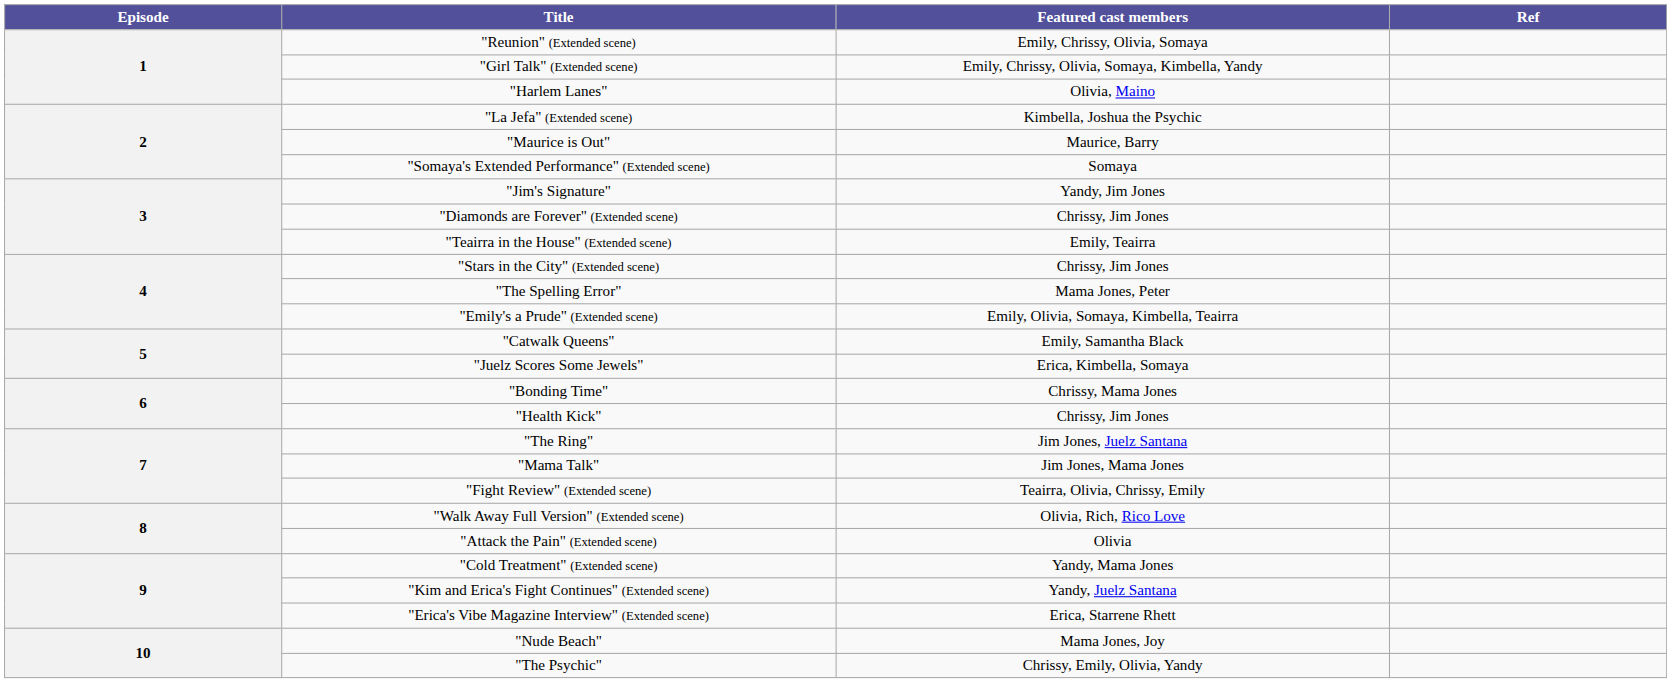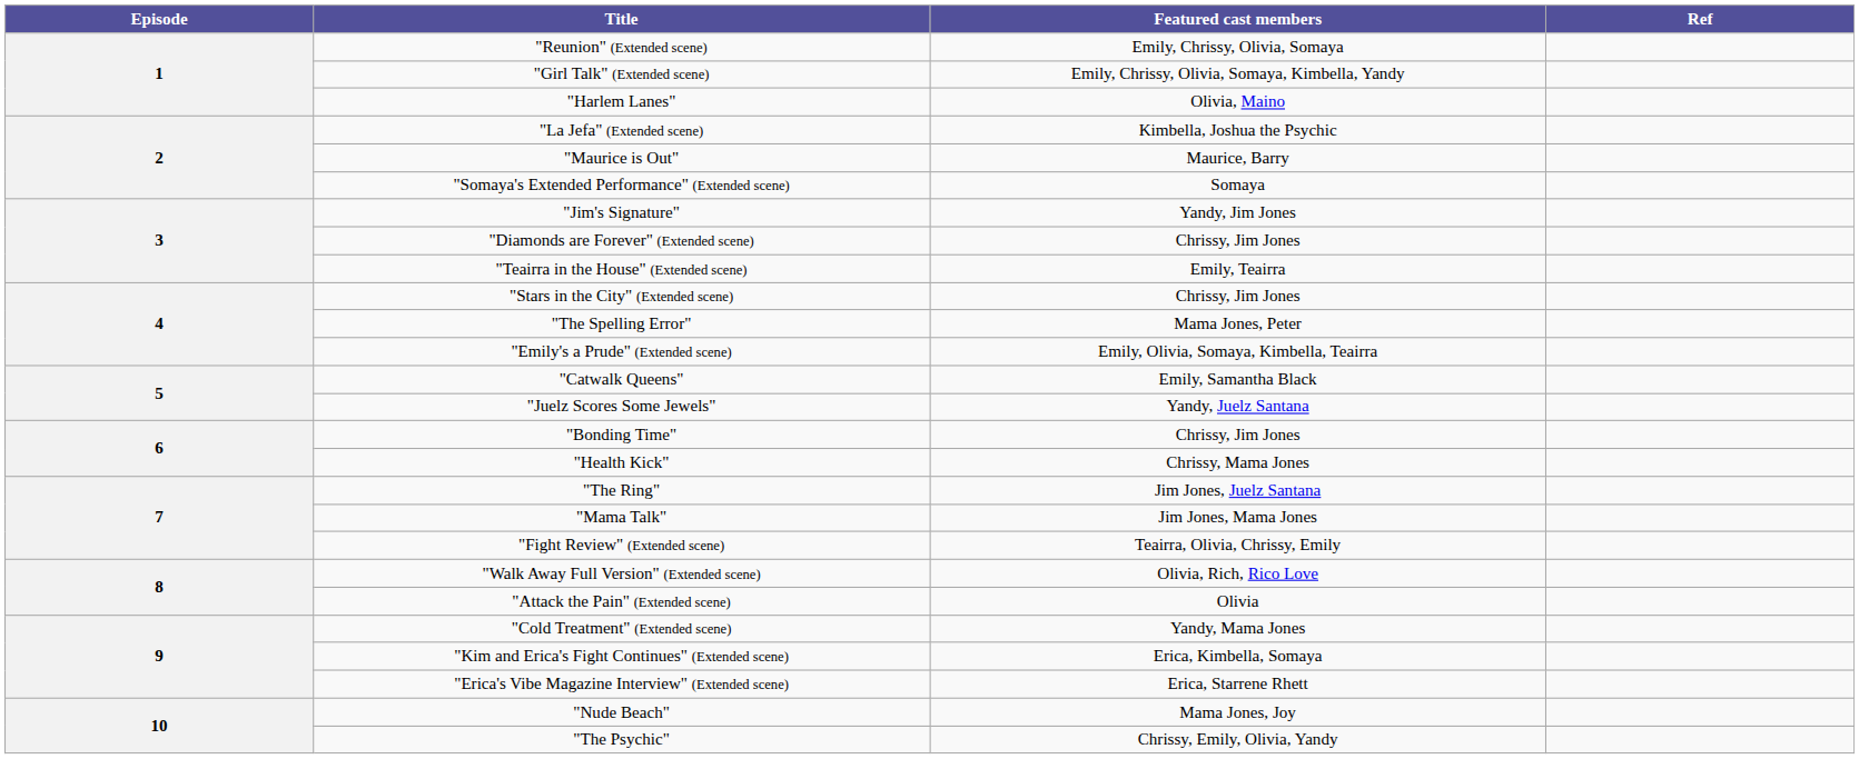 <table class="wikitable sortable" style="margin:1em auto; font-size:90%; text-align: center">
 <tr>
 <th scope="col"  style="background:#52509a; color:#fff; width:5%;">Episode</th>
 <th scope="col"  style="background:#52509a; color:#fff; width:10%;">Title</th>
 <th scope="col"  style="background:#52509a; color:#fff; width:10%;">Featured cast members</th>
 <th scope="col"  style="background:#52509a; color:#fff; width:5%;">Ref</th>
 </tr>
 <tr>
 <th scope="row" rowspan="3">1</th>
 <td>"Reunion" <small>(Extended scene)</small></td>
 <td>Emily, Chrissy, Olivia, Somaya</td>
 <td style="text-align:center;"></td>
 </tr>
 <tr>
 <td>"Girl Talk" <small>(Extended scene)</small></td>
 <td>Emily, Chrissy, Olivia, Somaya, Kimbella, Yandy</td>
 <td style="text-align:center;"></td>
 </tr>
 <tr>
 <td>"Harlem Lanes"</td>
 <td>Olivia, <a href='#'>Maino</a></td>
 <td style="text-align:center;"></td>
 </tr>
 <tr>
 <th scope="row" rowspan="3">2</th>
 <td>"La Jefa" <small>(Extended scene)</small></td>
 <td>Kimbella, Joshua the Psychic</td>
 <td style="text-align:center;"></td>
 </tr>
 <tr>
 <td>"Maurice is Out"</td>
 <td>Maurice, Barry</td>
 <td style="text-align:center;"></td>
 </tr>
 <tr>
 <td>"Somaya's Extended Performance" <small>(Extended scene)</small></td>
 <td>Somaya</td>
 <td style="text-align:center;"></td>
 </tr>
 <tr>
 <th scope="row" rowspan="3">3</th>
 <td>"Jim's Signature"</td>
 <td>Yandy, Jim Jones</td>
 <td style="text-align:center;"></td>
 </tr>
 <tr>
 <td>"Diamonds are Forever" <small>(Extended scene)</small></td>
 <td>Chrissy, Jim Jones</td>
 <td style="text-align:center;"></td>
 </tr>
 <tr>
 <td>"Teairra in the House" <small>(Extended scene)</small></td>
 <td>Emily, Teairra</td>
 <td style="text-align:center;"></td>
 </tr>
 <tr>
 <th scope="row" rowspan="3">4</th>
 <td>"Stars in the City" <small>(Extended scene)</small></td>
 <td>Chrissy, Jim Jones</td>
 <td style="text-align:center;"></td>
 </tr>
 <tr>
 <td>"The Spelling Error"</td>
 <td>Mama Jones, Peter</td>
 <td style="text-align:center;"></td>
 </tr>
 <tr>
 <td>"Emily's a Prude"  <small>(Extended scene)</small></td>
 <td>Emily, Olivia, Somaya, Kimbella, Teairra</td>
 <td style="text-align:center;"></td>
 </tr>
 <tr>
 <th scope="row" rowspan="2">5</th>
 <td>"Catwalk Queens"</td>
 <td>Emily, Samantha Black</td>
 <td style="text-align:center;"></td>
 </tr>
 <tr>
 <td>"Juelz Scores Some Jewels"</td>
-<td>Erica, Kimbella, Somaya</td>
+<td>Yandy, <a href='#'>Juelz Santana</a></td>
 <td style="text-align:center;"></td>
 </tr>
 <tr>
 <th scope="row" rowspan="2">6</th>
 <td>"Bonding Time"</td>
-<td>Chrissy, Mama Jones</td>
+<td>Chrissy, Jim Jones</td>
 <td style="text-align:center;"></td>
 </tr>
 <tr>
 <td>"Health Kick"</td>
-<td>Chrissy, Jim Jones</td>
+<td>Chrissy, Mama Jones</td>
 <td style="text-align:center;"></td>
 </tr>
 <tr>
 <th scope="row" rowspan="3">7</th>
 <td>"The Ring"</td>
 <td>Jim Jones, <a href='#'>Juelz Santana</a></td>
 <td style="text-align:center;"></td>
 </tr>
 <tr>
 <td>"Mama Talk"</td>
 <td>Jim Jones, Mama Jones</td>
 <td style="text-align:center;"></td>
 </tr>
 <tr>
 <td>"Fight Review" <small>(Extended scene)</small></td>
 <td>Teairra, Olivia, Chrissy, Emily</td>
 <td style="text-align:center;"></td>
 </tr>
 <tr>
 <th scope="row" rowspan="2">8</th>
 <td>"Walk Away Full Version" <small>(Extended scene)</small></td>
 <td>Olivia, Rich, <a href='#'>Rico Love</a></td>
 <td style="text-align:center;"></td>
 </tr>
 <tr>
 <td>"Attack the Pain" <small>(Extended scene)</small></td>
 <td>Olivia</td>
 <td style="text-align:center;"></td>
 </tr>
 <tr>
 <th scope="row" rowspan="3">9</th>
 <td>"Cold Treatment" <small>(Extended scene)</small></td>
 <td>Yandy, Mama Jones</td>
 <td style="text-align:center;"></td>
 </tr>
 <tr>
 <td>"Kim and Erica's Fight Continues" <small>(Extended scene)</small></td>
-<td>Yandy, <a href='#'>Juelz Santana</a></td>
+<td>Erica, Kimbella, Somaya</td>
 <td style="text-align:center;"></td>
 </tr>
 <tr>
 <td>"Erica's Vibe Magazine Interview" <small>(Extended scene)</small></td>
 <td>Erica, Starrene Rhett</td>
 <td style="text-align:center;"></td>
 </tr>
 <tr>
 <th scope="row" rowspan="2">10</th>
 <td>"Nude Beach"</td>
 <td>Mama Jones, Joy</td>
 <td style="text-align:center;"></td>
 </tr>
 <tr>
 <td>"The Psychic"</td>
 <td>Chrissy, Emily, Olivia, Yandy</td>
 <td style="text-align:center;"></td>
 </tr>
 </table>
